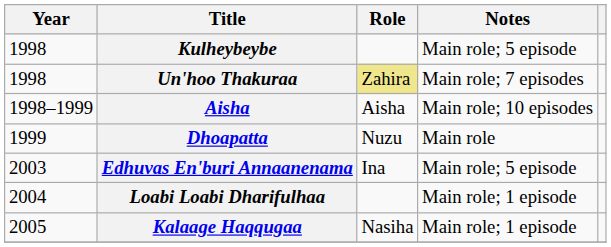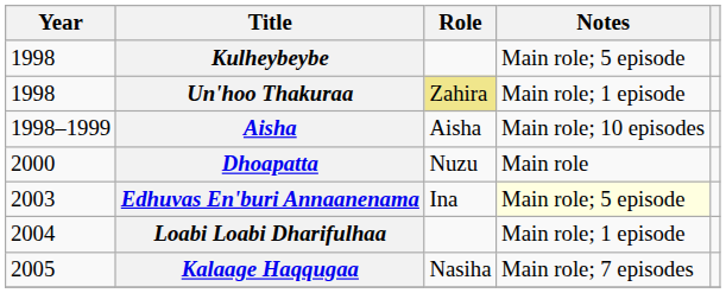 <table class="wikitable sortable plainrowheaders">
 <tr style="background:#ccc; text-align:center;">
 <th scope="col">Year</th>
 <th scope="col">Title</th>
 <th scope="col">Role</th>
 <th scope="col">Notes</th>
 <th scope="col" class="unsortable"></th>
 </tr>
 <tr>
 <td>1998</td>
 <th scope="row"><em>Kulheybeybe</em></th>
 <td></td>
 <td>Main role; 5 episode</td>
 <td></td>
 </tr>
 <tr>
 <td>1998</td>
 <th scope="row"><em>Un'hoo Thakuraa</em></th>
 <td style="background: khaki;">Zahira</td>
-<td>Main role; 7 episodes</td>
+<td>Main role; 1 episode</td>
 <td></td>
 </tr>
 <tr>
 <td>1998–1999</td>
 <th scope="row"><em><a href='#'>Aisha</a></em></th>
 <td>Aisha</td>
 <td>Main role; 10 episodes</td>
 <td style="text-align: center;"></td>
 </tr>
 <tr>
-<td>1999</td>
+<td>2000</td>
 <th scope="row"><em><a href='#'>Dhoapatta</a></em></th>
 <td>Nuzu</td>
 <td>Main role</td>
 <td style="text-align: center;"></td>
 </tr>
 <tr>
 <td>2003</td>
 <th scope="row"><em><a href='#'>Edhuvas En'buri Annaanenama</a></em></th>
 <td>Ina</td>
-<td>Main role; 5 episode</td>
+<td style="background: lightyellow;">Main role; 5 episode</td>
 <td style="text-align: center;"></td>
 </tr>
 <tr>
 <td>2004</td>
 <th scope="row"><em>Loabi Loabi Dharifulhaa</em></th>
 <td></td>
 <td>Main role; 1 episode</td>
 <td></td>
 </tr>
 <tr>
 <td>2005</td>
 <th scope="row"><em><a href='#'>Kalaage Haqqugaa</a></em></th>
 <td>Nasiha</td>
-<td>Main role; 1 episode</td>
+<td>Main role; 7 episodes</td>
 <td style="text-align: center;"></td>
 </tr>
 <tr>
 </tr>
 </table>
